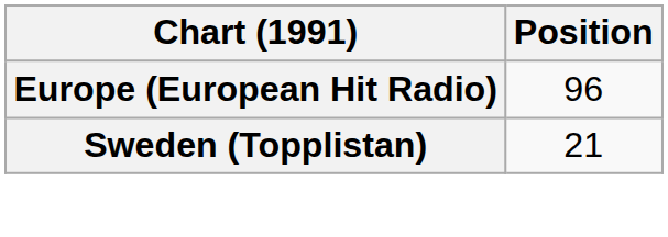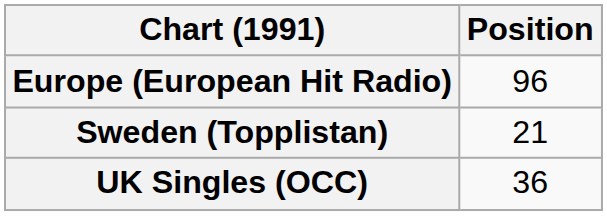 <table class="wikitable sortable plainrowheaders" style="text-align:center">
 <tr>
 <th>Chart (1991)</th>
 <th>Position</th>
 </tr>
 <tr>
 <th scope="row">Europe (European Hit Radio)</th>
 <td>96</td>
 </tr>
 <tr>
 <th scope="row">Sweden (Topplistan)</th>
 <td>21</td>
 </tr>
+<tr>
+<th scope="row">UK Singles (OCC)</th>
+<td>36</td>
+</tr>
 </table>
